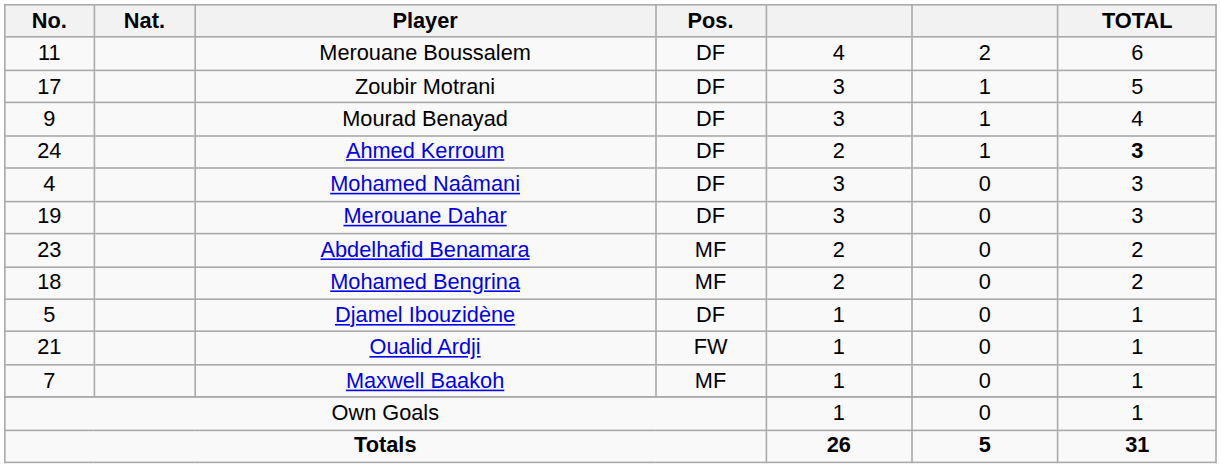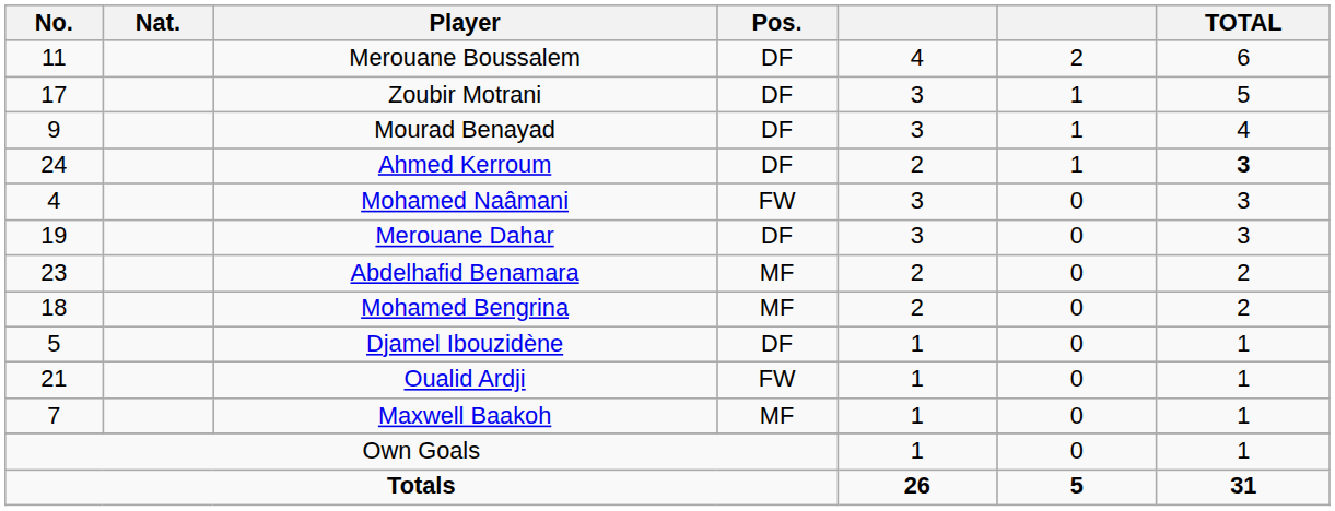 <table class="wikitable sortable alternance" style="font-size:85%; text-align:center; line-height:14px; width:60%;">
 <tr>
 <th width=10>No.</th>
 <th width=10>Nat.</th>
 <th width=140>Player</th>
 <th width=10>Pos.</th>
 <th width=40></th>
 <th width=40></th>
 <th width=10>TOTAL</th>
 </tr>
 <tr>
 <td>11</td>
 <td></td>
 <td>Merouane Boussalem</td>
 <td>DF</td>
 <td>4</td>
 <td>2</td>
 <td>6</td>
 </tr>
 <tr>
 <td>17</td>
 <td></td>
 <td>Zoubir Motrani</td>
 <td>DF</td>
 <td>3</td>
 <td>1</td>
 <td>5</td>
 </tr>
 <tr>
 <td>9</td>
 <td></td>
 <td>Mourad Benayad</td>
 <td>DF</td>
 <td>3</td>
 <td>1</td>
 <td>4</td>
 </tr>
 <tr>
 <td>24</td>
 <td></td>
 <td><a href='#'>Ahmed Kerroum</a></td>
 <td>DF</td>
 <td>2</td>
 <td>1</td>
 <td><strong>3</strong></td>
 </tr>
 <tr>
 <td>4</td>
 <td></td>
 <td><a href='#'>Mohamed Naâmani</a></td>
-<td>DF</td>
+<td>FW</td>
 <td>3</td>
 <td>0</td>
 <td>3</td>
 </tr>
 <tr>
 <td>19</td>
 <td></td>
 <td><a href='#'>Merouane Dahar</a></td>
 <td>DF</td>
 <td>3</td>
 <td>0</td>
 <td>3</td>
 </tr>
 <tr>
 <td>23</td>
 <td></td>
 <td><a href='#'>Abdelhafid Benamara</a></td>
 <td>MF</td>
 <td>2</td>
 <td>0</td>
 <td>2</td>
 </tr>
 <tr>
 <td>18</td>
 <td></td>
 <td><a href='#'>Mohamed Bengrina</a></td>
 <td>MF</td>
 <td>2</td>
 <td>0</td>
 <td>2</td>
 </tr>
 <tr>
 <td>5</td>
 <td></td>
 <td><a href='#'>Djamel Ibouzidène</a></td>
 <td>DF</td>
 <td>1</td>
 <td>0</td>
 <td>1</td>
 </tr>
 <tr>
 <td>21</td>
 <td></td>
 <td><a href='#'>Oualid Ardji</a></td>
 <td>FW</td>
 <td>1</td>
 <td>0</td>
 <td>1</td>
 </tr>
 <tr>
 <td>7</td>
 <td></td>
 <td><a href='#'>Maxwell Baakoh</a></td>
 <td>MF</td>
 <td>1</td>
 <td>0</td>
 <td>1</td>
 </tr>
 <tr>
 </tr>
 <tr class="sortbottom">
 <td colspan="4">Own Goals</td>
 <td>1</td>
 <td>0</td>
 <td>1</td>
 </tr>
 <tr class="sortbottom">
 <td colspan="4"><strong>Totals</strong></td>
 <td><strong>26</strong></td>
 <td><strong>5</strong></td>
 <td><strong>31</strong></td>
 </tr>
 </table>
